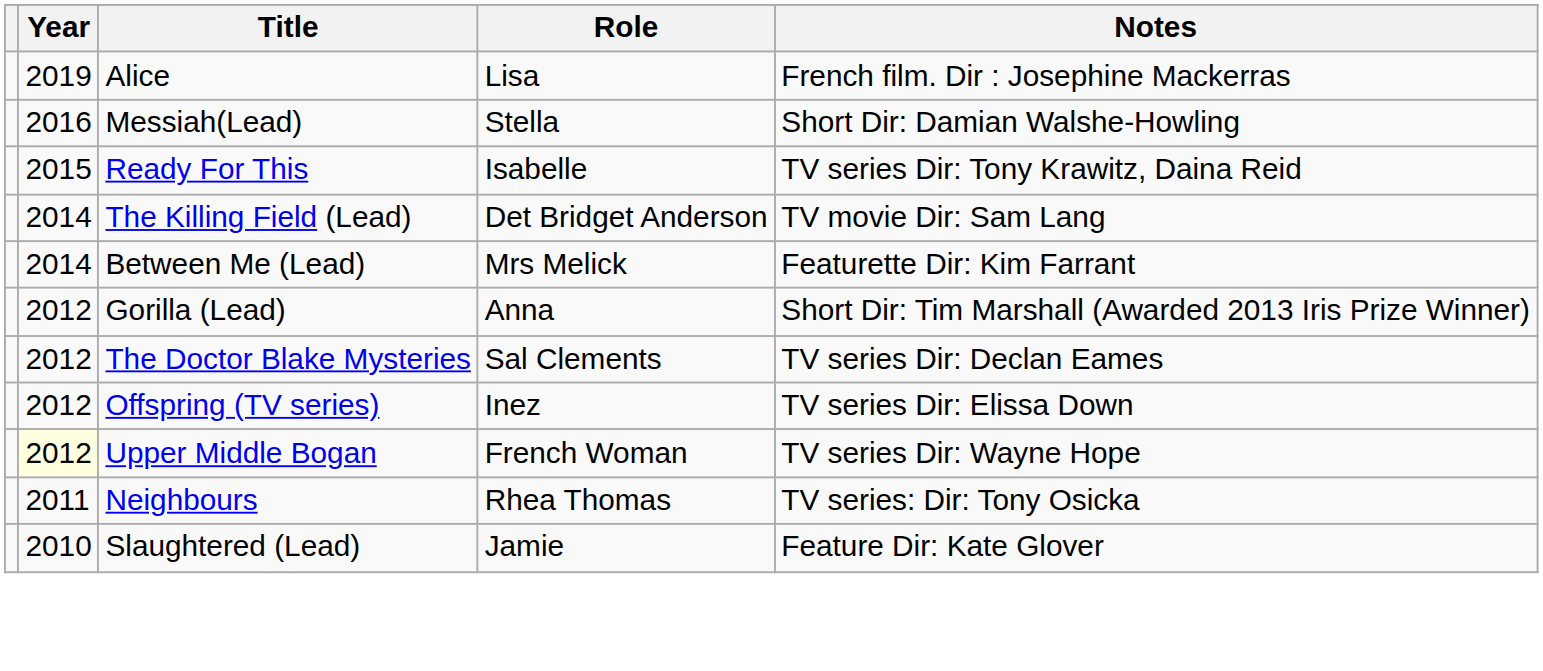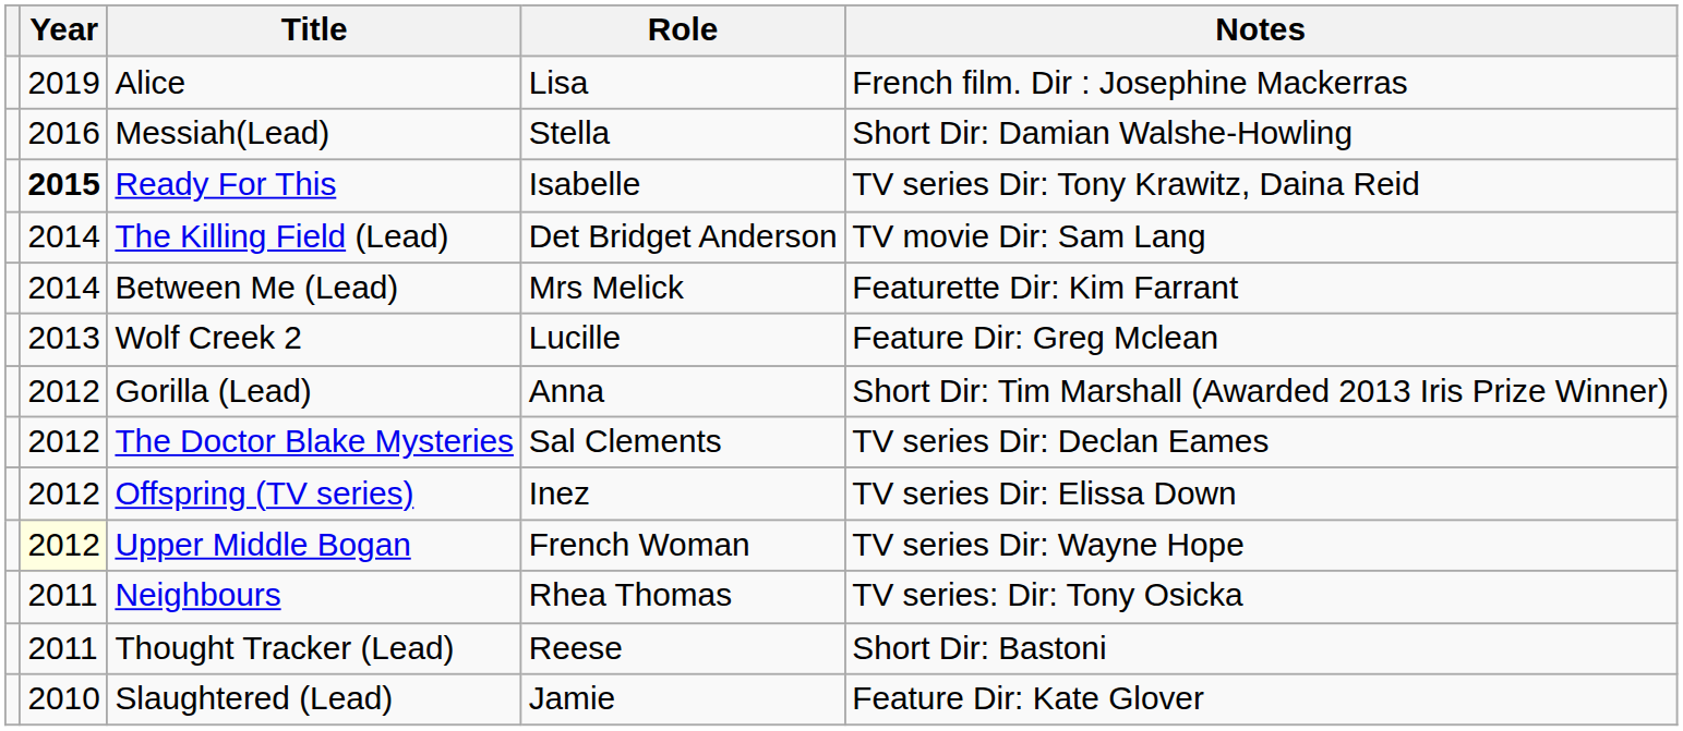 <table class="wikitable sortable">
 <tr>
 <th></th>
 <th>Year</th>
 <th>Title</th>
 <th>Role</th>
 <th class="unsortable">Notes</th>
 </tr>
 <tr>
 <td></td>
 <td>2019</td>
 <td>Alice</td>
 <td>Lisa</td>
 <td>French film.  Dir : Josephine Mackerras</td>
 </tr>
 <tr>
 <td></td>
 <td>2016</td>
 <td>Messiah(Lead)</td>
 <td>Stella</td>
 <td>Short Dir: Damian Walshe-Howling</td>
 </tr>
 <tr>
 <td></td>
-<td>2015</td>
+<td><strong>2015</strong></td>
 <td><a href='#'>Ready For This</a></td>
 <td>Isabelle</td>
 <td>TV series Dir: Tony Krawitz, Daina Reid</td>
 </tr>
 <tr>
 <td></td>
 <td>2014</td>
 <td><a href='#'>The Killing Field</a> (Lead)</td>
 <td>Det Bridget Anderson</td>
 <td>TV movie Dir: Sam Lang</td>
 </tr>
 <tr>
 <td></td>
 <td>2014</td>
 <td>Between Me (Lead)</td>
 <td>Mrs Melick</td>
 <td>Featurette Dir: Kim Farrant</td>
+</tr>
+<tr>
+<td></td>
+<td>2013</td>
+<td>Wolf Creek 2</td>
+<td>Lucille</td>
+<td>Feature Dir: Greg Mclean</td>
 </tr>
 <tr>
 <td></td>
 <td>2012</td>
 <td>Gorilla (Lead)</td>
 <td>Anna</td>
 <td>Short Dir: Tim Marshall (Awarded 2013 Iris Prize Winner)</td>
 </tr>
 <tr>
 <td></td>
 <td>2012</td>
 <td><a href='#'>The Doctor Blake Mysteries</a></td>
 <td>Sal Clements</td>
 <td>TV series Dir: Declan Eames</td>
 </tr>
 <tr>
 <td></td>
 <td>2012</td>
 <td><a href='#'>Offspring (TV series)</a></td>
 <td>Inez</td>
 <td>TV series Dir: Elissa Down</td>
 </tr>
 <tr>
 <td></td>
 <td style="background: lightyellow;">2012</td>
 <td><a href='#'>Upper Middle Bogan</a></td>
 <td>French Woman</td>
 <td>TV series Dir: Wayne Hope</td>
 </tr>
 <tr>
 <td></td>
 <td>2011</td>
 <td><a href='#'>Neighbours</a></td>
 <td>Rhea Thomas</td>
 <td>TV series: Dir: Tony Osicka</td>
 </tr>
 <tr>
 <td></td>
+<td>2011</td>
+<td>Thought Tracker (Lead)</td>
+<td>Reese</td>
+<td>Short Dir:  Bastoni</td>
+</tr>
+<tr>
+<td></td>
 <td>2010</td>
 <td>Slaughtered (Lead)</td>
 <td>Jamie</td>
 <td>Feature Dir: Kate Glover</td>
 </tr>
 </table>
